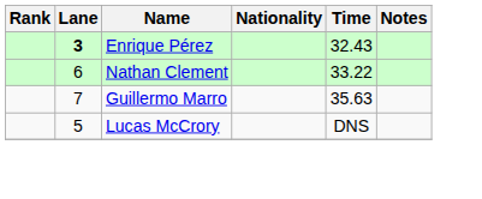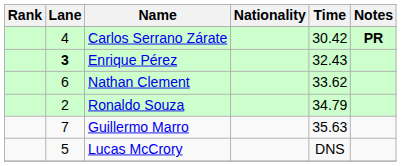 <table class="wikitable sortable" style="text-align:center">
 <tr>
 <th>Rank</th>
 <th>Lane</th>
 <th>Name</th>
 <th>Nationality</th>
 <th>Time</th>
 <th>Notes</th>
+</tr>
+<tr bgcolor=ccffcc>
+<td></td>
+<td>4</td>
+<td align=left><a href='#'>Carlos Serrano Zárate</a></td>
+<td align=left></td>
+<td>30.42</td>
+<td><strong>PR</strong></td>
 </tr>
 <tr bgcolor=ccffcc>
 <td></td>
 <td><strong>3</strong></td>
 <td align=left><a href='#'>Enrique Pérez</a></td>
 <td align=left></td>
 <td>32.43</td>
 <td></td>
 </tr>
 <tr bgcolor=ccffcc>
 <td></td>
 <td>6</td>
 <td align=left><a href='#'>Nathan Clement</a></td>
 <td align=left></td>
-<td>33.22</td>
+<td>33.62</td>
+<td></td>
+</tr>
+<tr bgcolor=ccffcc>
+<td></td>
+<td>2</td>
+<td align=left><a href='#'>Ronaldo Souza</a></td>
+<td align=left></td>
+<td>34.79</td>
 <td></td>
 </tr>
 <tr>
 <td></td>
 <td>7</td>
 <td align=left><a href='#'>Guillermo Marro</a></td>
 <td align=left></td>
 <td>35.63</td>
 <td></td>
 </tr>
 <tr>
 <td></td>
 <td>5</td>
 <td align=left><a href='#'>Lucas McCrory</a></td>
 <td align=left></td>
 <td>DNS</td>
 <td></td>
 </tr>
 <tr>
 </tr>
 </table>
